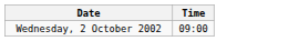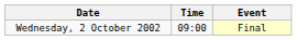 <table class = "wikitable" style="text-align:center;">
 <tr>
 <th width=220>Date</th>
 <th width=50>Time</th>
+<th width=100>Event</th>
 </tr>
 <tr>
 <td>Wednesday, 2 October 2002</td>
 <td>09:00</td>
+<td bgcolor=ffffcc>Final</td>
 </tr>
 </table>
